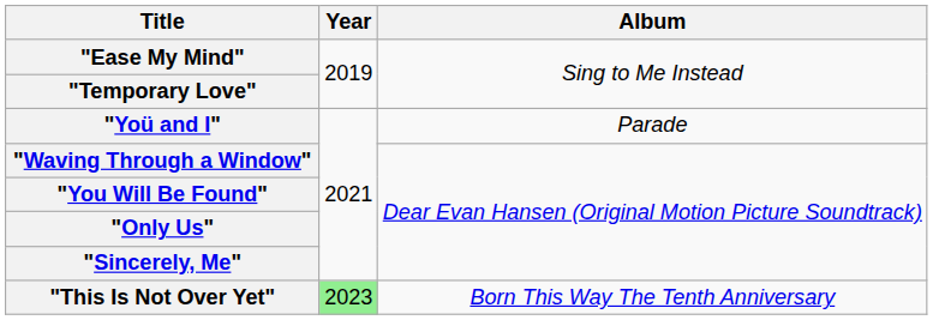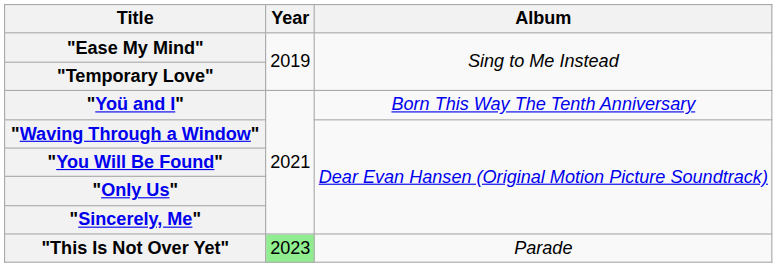 <table class="wikitable plainrowheaders" style="text-align:center;">
 <tr>
 <th scope="col" style="width:14em;">Title</th>
 <th scope="col" style="width:1em;">Year</th>
 <th scope="col">Album</th>
 </tr>
 <tr>
 <th scope="row">"Ease My Mind"</th>
 <td rowspan="2">2019</td>
 <td rowspan="2"><em>Sing to Me Instead</em></td>
 </tr>
 <tr>
 <th scope="row">"Temporary Love"</th>
 </tr>
 <tr>
 <th scope="row">"<a href='#'>Yoü and I</a>"</th>
 <td rowspan="5">2021</td>
-<td rowspan="1"><em>Parade</em></td>
+<td><em><a href='#'>Born This Way The Tenth Anniversary</a></em></td>
 </tr>
 <tr>
 <th scope="row">"<a href='#'>Waving Through a Window</a>"</th>
 <td rowspan="4"><em><a href='#'>Dear Evan Hansen (Original Motion Picture Soundtrack)</a></em></td>
 </tr>
 <tr>
 <th scope="row">"<a href='#'>You Will Be Found</a>"<br></th>
 </tr>
 <tr>
 <th scope="row">"<a href='#'>Only Us</a>"<br></th>
 </tr>
 <tr>
 <th scope="row">"<a href='#'>Sincerely, Me</a>"<br></th>
 </tr>
 <tr>
 <th scope="row">"This Is Not Over Yet" <br></th>
 <td rowspan="1" style="background: lightgreen;">2023</td>
-<td><em><a href='#'>Born This Way The Tenth Anniversary</a></em></td>
+<td rowspan="1"><em>Parade</em></td>
 </tr>
 </table>
